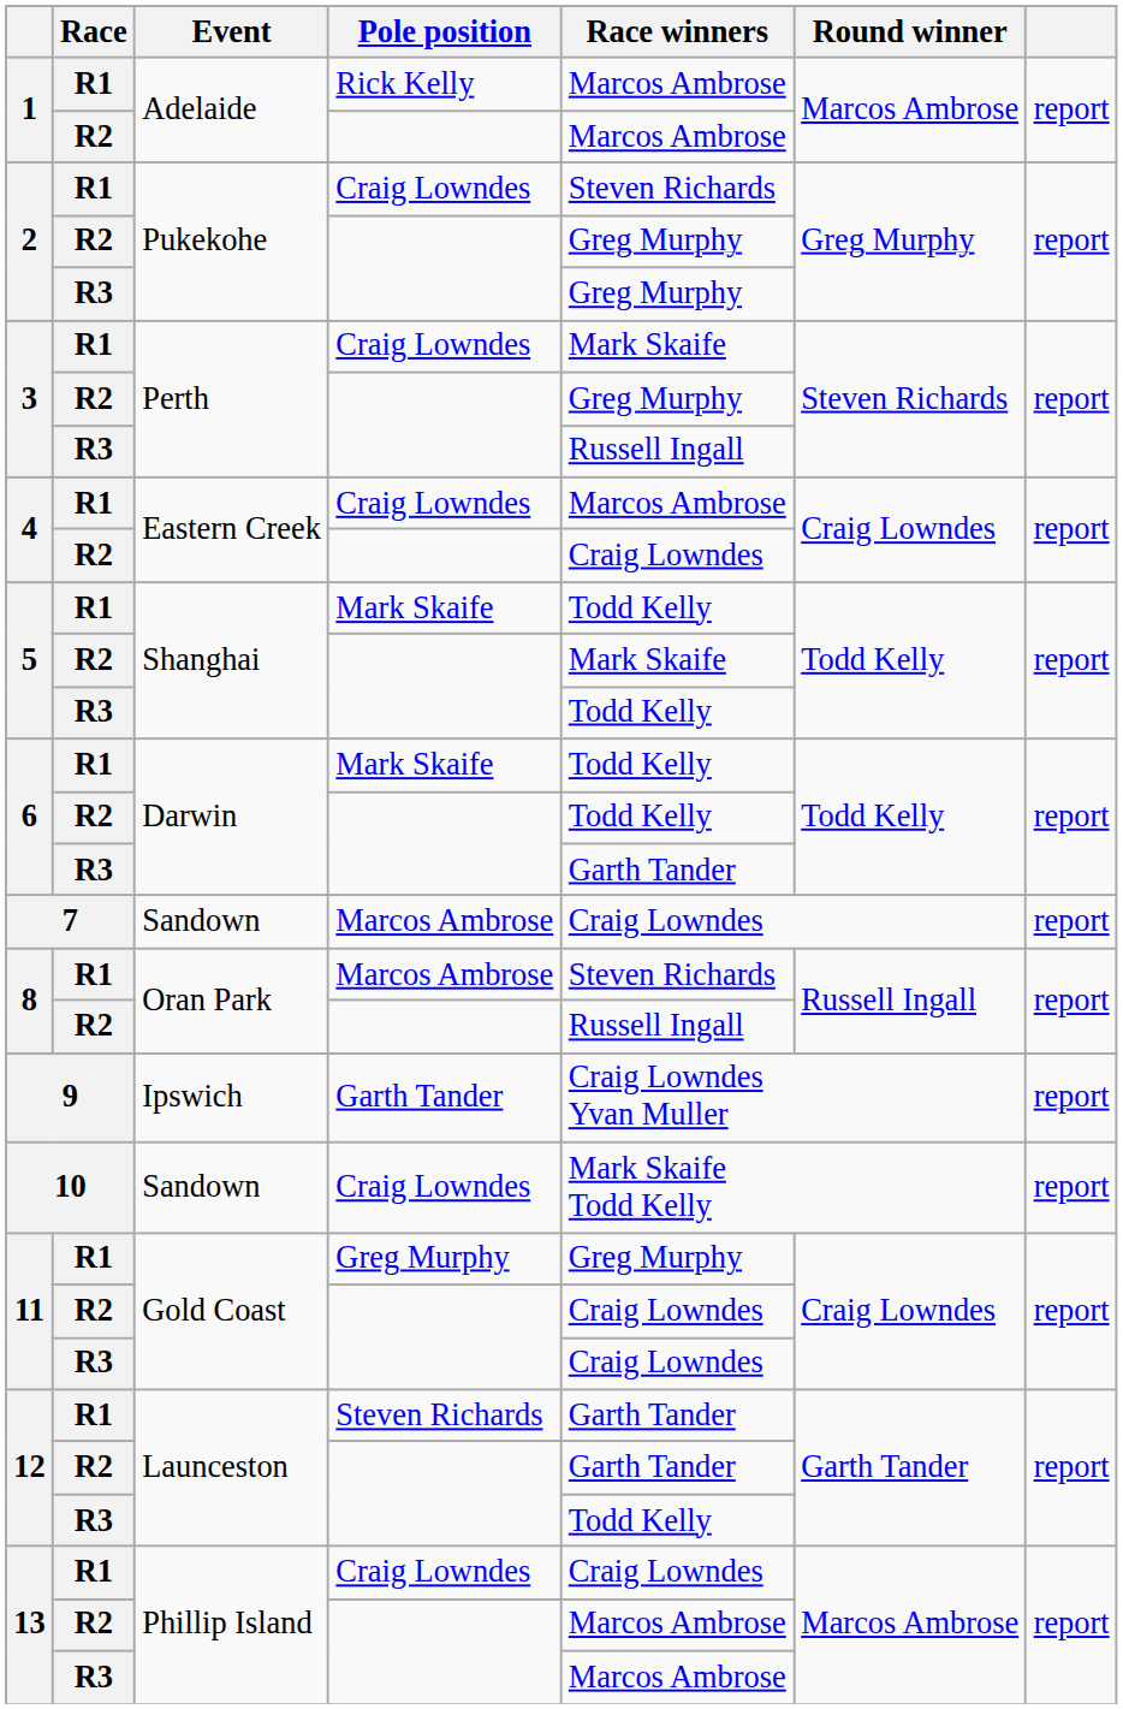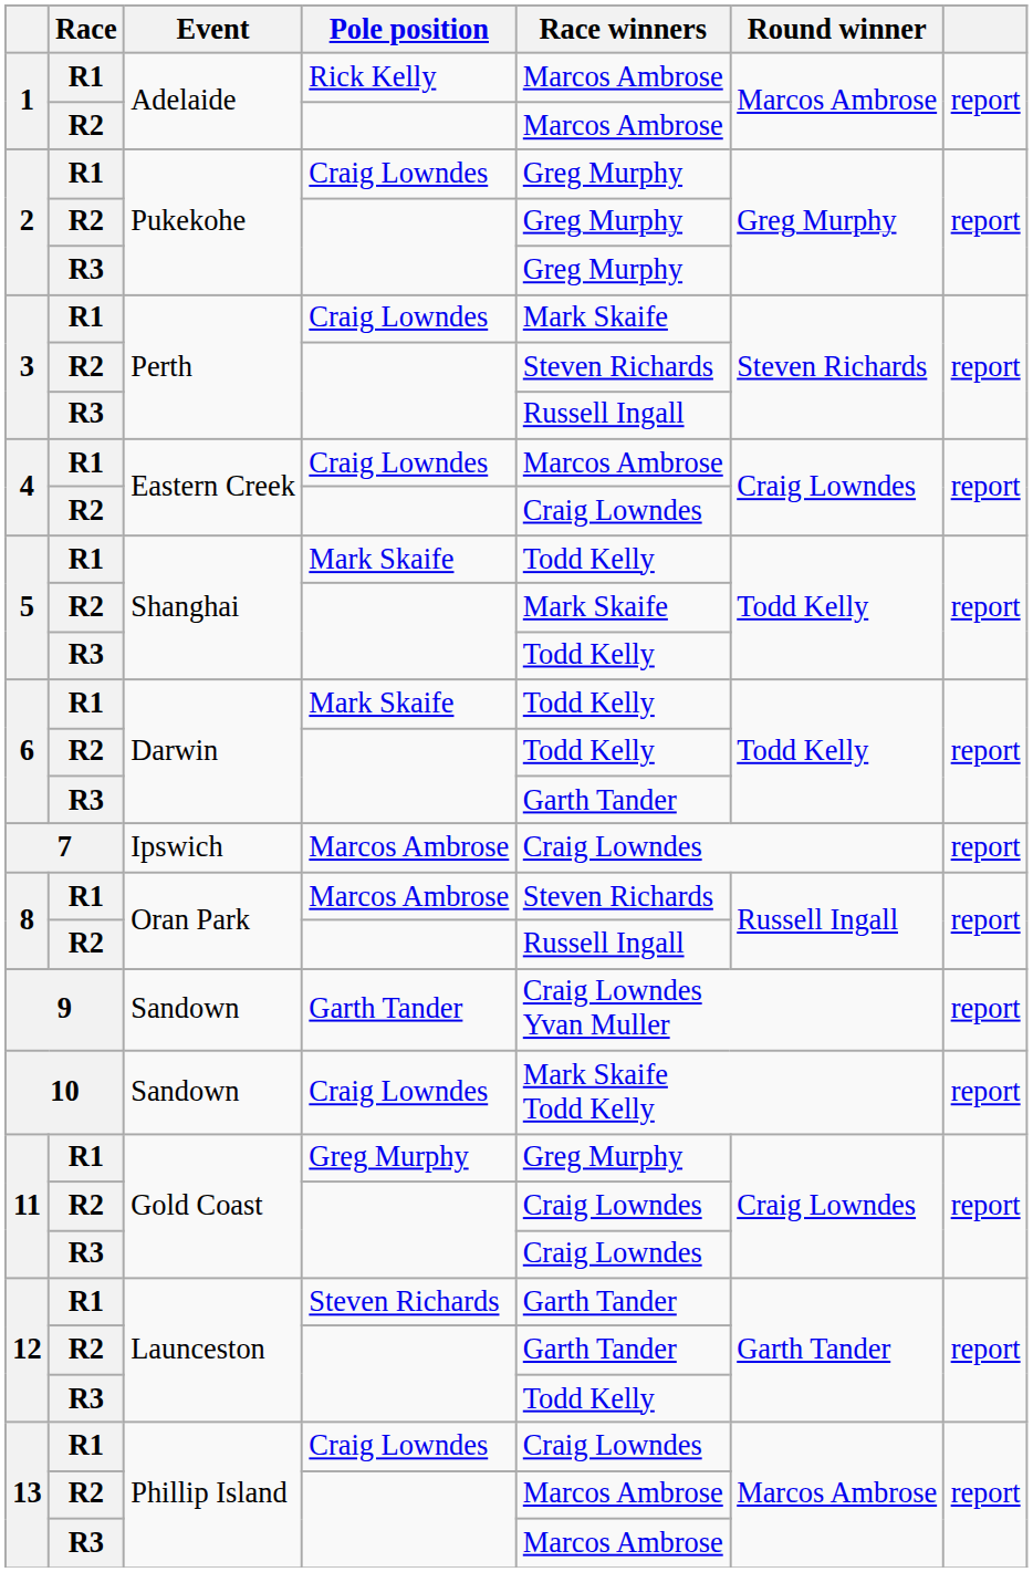 <table class="wikitable" style=font-size:85%;>
 <tr>
 <th></th>
 <th>Race</th>
 <th>Event</th>
 <th><a href='#'>Pole position</a></th>
 <th>Race winners</th>
 <th>Round winner</th>
 <th></th>
 </tr>
 <tr>
 <th rowspan=2>1</th>
 <th>R1</th>
 <td rowspan=2>Adelaide</td>
 <td> <a href='#'>Rick Kelly</a></td>
 <td> <a href='#'>Marcos Ambrose</a></td>
 <td rowspan=2> <a href='#'>Marcos Ambrose</a><br></td>
 <td rowspan=2><a href='#'>report</a></td>
 </tr>
 <tr>
 <th>R2</th>
 <td></td>
 <td> <a href='#'>Marcos Ambrose</a></td>
 </tr>
 <tr>
 <th rowspan=3>2</th>
 <th>R1</th>
 <td rowspan=3>Pukekohe</td>
 <td> <a href='#'>Craig Lowndes</a></td>
-<td> <a href='#'>Steven Richards</a></td>
+<td> <a href='#'>Greg Murphy</a></td>
 <td rowspan=3> <a href='#'>Greg Murphy</a><br></td>
 <td rowspan=3><a href='#'>report</a></td>
 </tr>
 <tr>
 <th>R2</th>
 <td rowspan=2></td>
 <td> <a href='#'>Greg Murphy</a></td>
 </tr>
 <tr>
 <th>R3</th>
 <td> <a href='#'>Greg Murphy</a></td>
 </tr>
 <tr>
 <th rowspan=3>3</th>
 <th>R1</th>
 <td rowspan=3>Perth</td>
 <td> <a href='#'>Craig Lowndes</a></td>
 <td> <a href='#'>Mark Skaife</a></td>
 <td rowspan=3> <a href='#'>Steven Richards</a><br></td>
 <td rowspan=3><a href='#'>report</a></td>
 </tr>
 <tr>
 <th>R2</th>
 <td rowspan=2></td>
-<td> <a href='#'>Greg Murphy</a></td>
+<td> <a href='#'>Steven Richards</a></td>
 </tr>
 <tr>
 <th>R3</th>
 <td> <a href='#'>Russell Ingall</a></td>
 </tr>
 <tr>
 <th rowspan=2>4</th>
 <th>R1</th>
 <td rowspan=2>Eastern Creek</td>
 <td> <a href='#'>Craig Lowndes</a></td>
 <td> <a href='#'>Marcos Ambrose</a></td>
 <td rowspan=2> <a href='#'>Craig Lowndes</a><br></td>
 <td rowspan=2><a href='#'>report</a></td>
 </tr>
 <tr>
 <th>R2</th>
 <td></td>
 <td> <a href='#'>Craig Lowndes</a></td>
 </tr>
 <tr>
 <th rowspan=3>5</th>
 <th>R1</th>
 <td rowspan=3>Shanghai</td>
 <td> <a href='#'>Mark Skaife</a></td>
 <td> <a href='#'>Todd Kelly</a></td>
 <td rowspan=3> <a href='#'>Todd Kelly</a><br></td>
 <td rowspan=3><a href='#'>report</a></td>
 </tr>
 <tr>
 <th>R2</th>
 <td rowspan=2></td>
 <td> <a href='#'>Mark Skaife</a></td>
 </tr>
 <tr>
 <th>R3</th>
 <td> <a href='#'>Todd Kelly</a></td>
 </tr>
 <tr>
 <th rowspan=3>6</th>
 <th>R1</th>
 <td rowspan=3>Darwin</td>
 <td> <a href='#'>Mark Skaife</a></td>
 <td> <a href='#'>Todd Kelly</a></td>
 <td rowspan=3> <a href='#'>Todd Kelly</a><br></td>
 <td rowspan=3><a href='#'>report</a></td>
 </tr>
 <tr>
 <th>R2</th>
 <td rowspan=2></td>
 <td> <a href='#'>Todd Kelly</a></td>
 </tr>
 <tr>
 <th>R3</th>
 <td> <a href='#'>Garth Tander</a></td>
 </tr>
 <tr>
 <th colspan=2>7</th>
-<td>Sandown</td>
+<td>Ipswich</td>
 <td> <a href='#'>Marcos Ambrose</a></td>
 <td colspan=2> <a href='#'>Craig Lowndes</a><br></td>
 <td><a href='#'>report</a></td>
 </tr>
 <tr>
 <th rowspan=2>8</th>
 <th>R1</th>
 <td rowspan=2>Oran Park</td>
 <td> <a href='#'>Marcos Ambrose</a></td>
 <td> <a href='#'>Steven Richards</a></td>
 <td rowspan=2> <a href='#'>Russell Ingall</a><br></td>
 <td rowspan=2><a href='#'>report</a></td>
 </tr>
 <tr>
 <th>R2</th>
 <td></td>
 <td> <a href='#'>Russell Ingall</a></td>
 </tr>
 <tr>
 <th colspan=2>9</th>
-<td>Ipswich</td>
+<td>Sandown</td>
 <td> <a href='#'>Garth Tander</a></td>
 <td colspan=2> <a href='#'>Craig Lowndes</a><br> <a href='#'>Yvan Muller</a><br></td>
 <td><a href='#'>report</a></td>
 </tr>
 <tr>
 <th colspan=2>10</th>
 <td>Sandown</td>
 <td> <a href='#'>Craig Lowndes</a></td>
 <td colspan=2> <a href='#'>Mark Skaife</a><br> <a href='#'>Todd Kelly</a><br></td>
 <td><a href='#'>report</a></td>
 </tr>
 <tr>
 <th rowspan=3>11</th>
 <th>R1</th>
 <td rowspan=3>Gold Coast</td>
 <td> <a href='#'>Greg Murphy</a></td>
 <td> <a href='#'>Greg Murphy</a></td>
 <td rowspan=3> <a href='#'>Craig Lowndes</a><br></td>
 <td rowspan=3><a href='#'>report</a></td>
 </tr>
 <tr>
 <th>R2</th>
 <td rowspan=2></td>
 <td> <a href='#'>Craig Lowndes</a></td>
 </tr>
 <tr>
 <th>R3</th>
 <td> <a href='#'>Craig Lowndes</a></td>
 </tr>
 <tr>
 <th rowspan=3>12</th>
 <th>R1</th>
 <td rowspan=3>Launceston</td>
 <td> <a href='#'>Steven Richards</a></td>
 <td> <a href='#'>Garth Tander</a></td>
 <td rowspan=3> <a href='#'>Garth Tander</a><br></td>
 <td rowspan=3><a href='#'>report</a></td>
 </tr>
 <tr>
 <th>R2</th>
 <td rowspan=2></td>
 <td> <a href='#'>Garth Tander</a></td>
 </tr>
 <tr>
 <th>R3</th>
 <td> <a href='#'>Todd Kelly</a></td>
 </tr>
 <tr>
 <th rowspan=3>13</th>
 <th>R1</th>
 <td rowspan=3>Phillip Island</td>
 <td> <a href='#'>Craig Lowndes</a></td>
 <td> <a href='#'>Craig Lowndes</a></td>
 <td rowspan=3> <a href='#'>Marcos Ambrose</a><br></td>
 <td rowspan=3><a href='#'>report</a></td>
 </tr>
 <tr>
 <th>R2</th>
 <td rowspan=2></td>
 <td> <a href='#'>Marcos Ambrose</a></td>
 </tr>
 <tr>
 <th>R3</th>
 <td> <a href='#'>Marcos Ambrose</a></td>
 </tr>
 </table>
